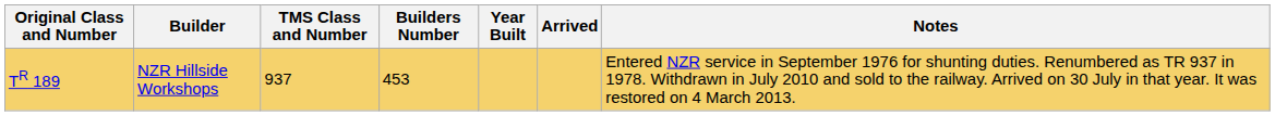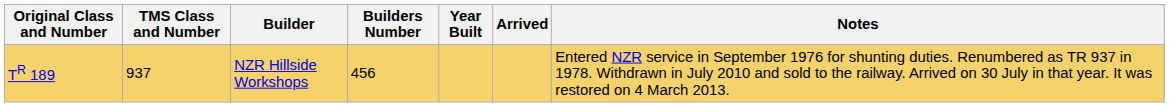 <table class="sortable wikitable" border="1">
 <tr>
 <th>Original Class and Number</th>
+<th>TMS Class and Number</th>
 <th>Builder</th>
-<th>TMS Class and Number</th>
 <th>Builders Number</th>
 <th>Year Built</th>
 <th>Arrived</th>
 <th>Notes</th>
 </tr>
 <tr style="background:#F5D26C;">
 <td><a href='#'>T<sup>R</sup> 189</a></td>
+<td>937</td>
 <td><a href='#'>NZR Hillside Workshops</a></td>
-<td>937</td>
-<td>453</td>
+<td>456</td>
 <td></td>
 <td></td>
 <td>Entered <a href='#'>NZR</a> service in September 1976 for shunting duties. Renumbered as TR 937 in 1978. Withdrawn in July 2010 and sold to the railway. Arrived on 30 July in that year. It was restored on 4 March 2013.</td>
 </tr>
 </table>
